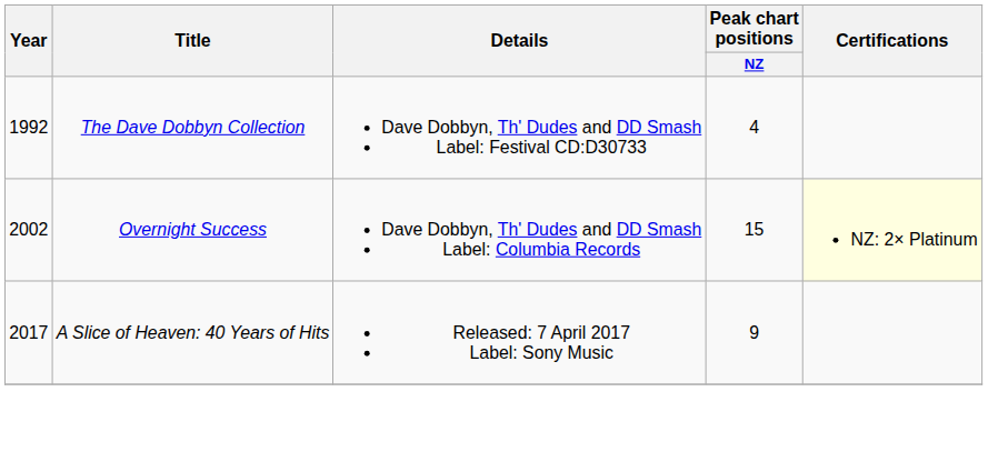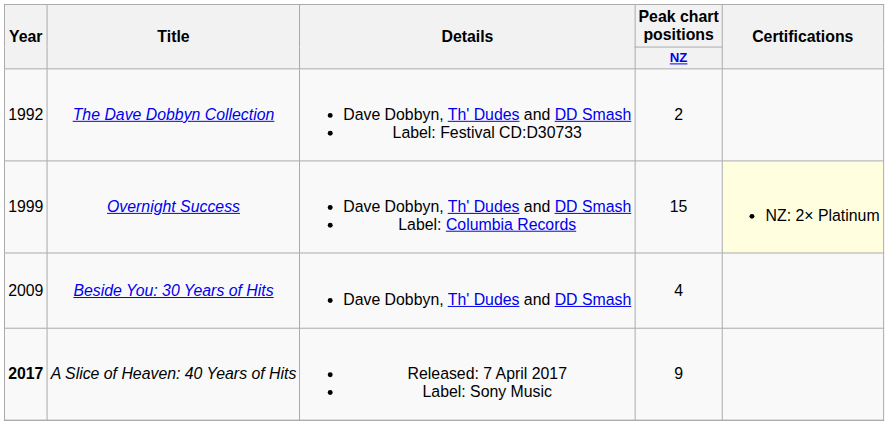 <table class="wikitable plainrowheaders" style="text-align:center;">
 <tr>
 <th rowspan="2">Year</th>
 <th rowspan="2">Title</th>
 <th rowspan="2">Details</th>
 <th>Peak chart<br>positions</th>
 <th rowspan="2">Certifications</th>
 </tr>
 <tr style="font-size:smaller;">
 <th><a href='#'>NZ</a></th>
 </tr>
 <tr>
 <td>1992</td>
 <td><em><a href='#'>The Dave Dobbyn Collection</a></em></td>
 <td><br><ul><li>Dave Dobbyn, <a href='#'>Th' Dudes</a> and <a href='#'>DD Smash</a></li><li>Label: Festival CD:D30733</li></ul></td>
-<td>4</td>
+<td>2</td>
 <td></td>
 </tr>
 <tr>
-<td>2002</td>
+<td>1999</td>
 <td><em><a href='#'>Overnight Success</a></em></td>
 <td><br><ul><li>Dave Dobbyn, <a href='#'>Th' Dudes</a> and <a href='#'>DD Smash</a></li><li>Label: <a href='#'>Columbia Records</a></li></ul></td>
 <td>15</td>
 <td style="background: lightyellow;"><br><ul><li>NZ: 2× Platinum</li></ul></td>
 </tr>
 <tr>
-<td>2017</td>
+<td>2009</td>
+<td><em><a href='#'>Beside You: 30 Years of Hits</a></em></td>
+<td><br><ul><li>Dave Dobbyn, <a href='#'>Th' Dudes</a> and <a href='#'>DD Smash</a></li></ul></td>
+<td>4</td>
+<td></td>
+</tr>
+<tr>
+<td><strong>2017</strong></td>
 <td><em>A Slice of Heaven: 40 Years of Hits</em></td>
 <td><br><ul><li>Released: 7 April 2017</li><li>Label: Sony Music</li></ul></td>
 <td>9<br></td>
 <td></td>
 </tr>
 <tr>
 </tr>
 </table>
